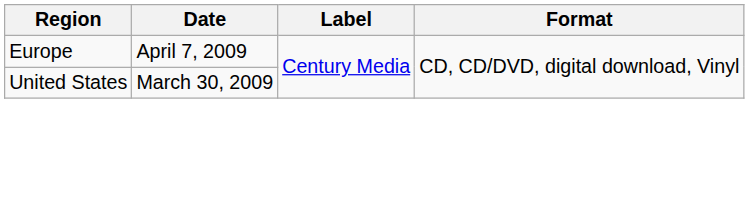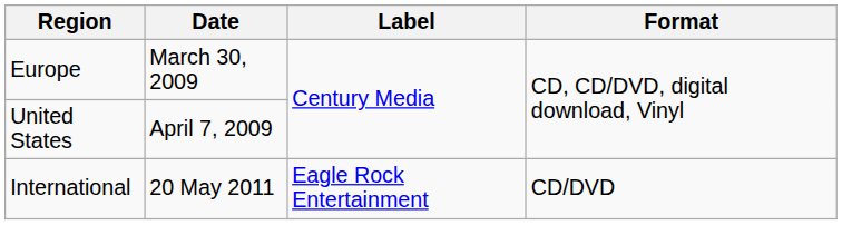 <table class="wikitable">
 <tr>
 <th>Region</th>
 <th>Date</th>
 <th>Label</th>
 <th>Format</th>
 </tr>
 <tr>
 <td>Europe</td>
-<td>April 7, 2009</td>
+<td>March 30, 2009</td>
 <td rowspan="2"><a href='#'>Century Media</a></td>
 <td rowspan="2">CD, CD/DVD, digital download, Vinyl</td>
 </tr>
 <tr>
 <td>United States</td>
-<td>March 30, 2009</td>
+<td>April 7, 2009</td>
+</tr>
+<tr>
+<td>International</td>
+<td>20 May 2011</td>
+<td><a href='#'>Eagle Rock Entertainment</a></td>
+<td>CD/DVD</td>
 </tr>
 </table>
